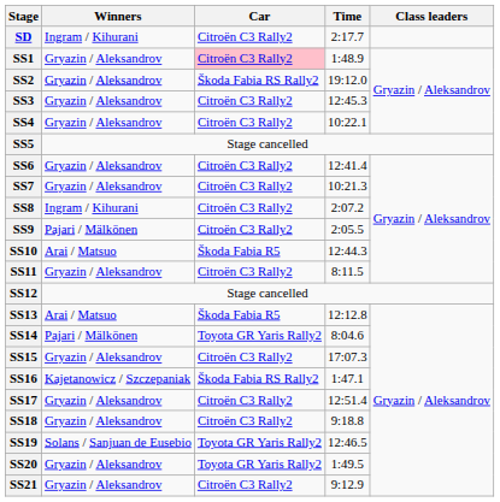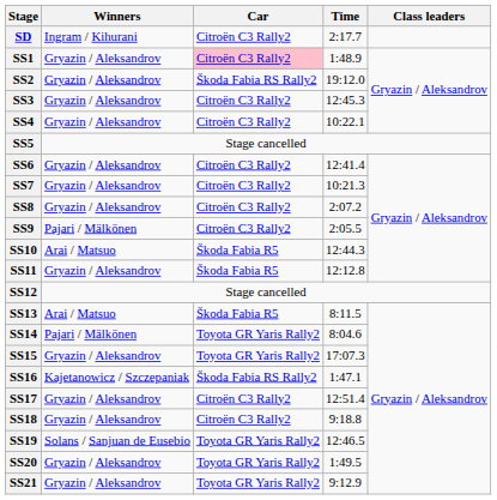 <table class="wikitable" style="font-size:85%">
 <tr>
 <th>Stage</th>
 <th>Winners</th>
 <th>Car</th>
 <th>Time</th>
 <th>Class leaders</th>
 </tr>
 <tr>
 <th><a href='#'>SD</a></th>
 <td><a href='#'>Ingram</a> / <a href='#'>Kihurani</a></td>
 <td><a href='#'>Citroën C3 Rally2</a></td>
 <td align="center">2:17.7</td>
 <td></td>
 </tr>
 <tr>
 <th>SS1</th>
 <td><a href='#'>Gryazin</a> / <a href='#'>Aleksandrov</a></td>
 <td style="background: pink;"><a href='#'>Citroën C3 Rally2</a></td>
 <td align="center">1:48.9</td>
 <td rowspan="4"><a href='#'>Gryazin</a> / <a href='#'>Aleksandrov</a></td>
 </tr>
 <tr>
 <th>SS2</th>
 <td><a href='#'>Gryazin</a> / <a href='#'>Aleksandrov</a></td>
 <td><a href='#'>Škoda Fabia RS Rally2</a></td>
 <td align="center">19:12.0</td>
 </tr>
 <tr>
 <th>SS3</th>
 <td><a href='#'>Gryazin</a> / <a href='#'>Aleksandrov</a></td>
 <td><a href='#'>Citroën C3 Rally2</a></td>
 <td align="center">12:45.3</td>
 </tr>
 <tr>
 <th>SS4</th>
 <td><a href='#'>Gryazin</a> / <a href='#'>Aleksandrov</a></td>
 <td><a href='#'>Citroën C3 Rally2</a></td>
 <td align="center">10:22.1</td>
 </tr>
 <tr>
 <th>SS5</th>
 <td align="center" colspan="4">Stage cancelled</td>
 </tr>
 <tr>
 <th>SS6</th>
 <td><a href='#'>Gryazin</a> / <a href='#'>Aleksandrov</a></td>
 <td><a href='#'>Citroën C3 Rally2</a></td>
 <td align="center">12:41.4</td>
 <td rowspan="6"><a href='#'>Gryazin</a> / <a href='#'>Aleksandrov</a></td>
 </tr>
 <tr>
 <th>SS7</th>
 <td><a href='#'>Gryazin</a> / <a href='#'>Aleksandrov</a></td>
 <td><a href='#'>Citroën C3 Rally2</a></td>
 <td align="center">10:21.3</td>
 </tr>
 <tr>
 <th>SS8</th>
-<td><a href='#'>Ingram</a> / <a href='#'>Kihurani</a></td>
+<td><a href='#'>Gryazin</a> / <a href='#'>Aleksandrov</a></td>
 <td><a href='#'>Citroën C3 Rally2</a></td>
 <td align="center">2:07.2</td>
 </tr>
 <tr>
 <th>SS9</th>
 <td><a href='#'>Pajari</a> / <a href='#'>Mälkönen</a></td>
 <td><a href='#'>Citroën C3 Rally2</a></td>
 <td align="center">2:05.5</td>
 </tr>
 <tr>
 <th>SS10</th>
 <td><a href='#'>Arai</a> / <a href='#'>Matsuo</a></td>
 <td><a href='#'>Škoda Fabia R5</a></td>
 <td align="center">12:44.3</td>
 </tr>
 <tr>
 <th>SS11</th>
 <td><a href='#'>Gryazin</a> / <a href='#'>Aleksandrov</a></td>
-<td><a href='#'>Citroën C3 Rally2</a></td>
-<td align="center">8:11.5</td>
+<td><a href='#'>Škoda Fabia R5</a></td>
+<td align="center">12:12.8</td>
 </tr>
 <tr>
 <th>SS12</th>
 <td align="center" colspan="4">Stage cancelled</td>
 </tr>
 <tr>
 <th>SS13</th>
 <td><a href='#'>Arai</a> / <a href='#'>Matsuo</a></td>
 <td><a href='#'>Škoda Fabia R5</a></td>
-<td align="center">12:12.8</td>
+<td align="center">8:11.5</td>
 <td rowspan="9"><a href='#'>Gryazin</a> / <a href='#'>Aleksandrov</a></td>
 </tr>
 <tr>
 <th>SS14</th>
 <td><a href='#'>Pajari</a> / <a href='#'>Mälkönen</a></td>
 <td><a href='#'>Toyota GR Yaris Rally2</a></td>
 <td align="center">8:04.6</td>
 </tr>
 <tr>
 <th>SS15</th>
 <td><a href='#'>Gryazin</a> / <a href='#'>Aleksandrov</a></td>
-<td><a href='#'>Citroën C3 Rally2</a></td>
+<td><a href='#'>Toyota GR Yaris Rally2</a></td>
 <td align="center">17:07.3</td>
 </tr>
 <tr>
 <th>SS16</th>
 <td><a href='#'>Kajetanowicz</a> / <a href='#'>Szczepaniak</a></td>
 <td><a href='#'>Škoda Fabia RS Rally2</a></td>
 <td align="center">1:47.1</td>
 </tr>
 <tr>
 <th>SS17</th>
 <td><a href='#'>Gryazin</a> / <a href='#'>Aleksandrov</a></td>
 <td><a href='#'>Citroën C3 Rally2</a></td>
 <td align="center">12:51.4</td>
 </tr>
 <tr>
 <th>SS18</th>
 <td><a href='#'>Gryazin</a> / <a href='#'>Aleksandrov</a></td>
 <td><a href='#'>Citroën C3 Rally2</a></td>
 <td align="center">9:18.8</td>
 </tr>
 <tr>
 <th>SS19</th>
 <td><a href='#'>Solans</a> / <a href='#'>Sanjuan de Eusebio</a></td>
 <td><a href='#'>Toyota GR Yaris Rally2</a></td>
 <td align="center">12:46.5</td>
 </tr>
 <tr>
 <th>SS20</th>
 <td><a href='#'>Gryazin</a> / <a href='#'>Aleksandrov</a></td>
 <td><a href='#'>Toyota GR Yaris Rally2</a></td>
 <td align="center">1:49.5</td>
 </tr>
 <tr>
 <th>SS21</th>
 <td><a href='#'>Gryazin</a> / <a href='#'>Aleksandrov</a></td>
-<td><a href='#'>Citroën C3 Rally2</a></td>
+<td><a href='#'>Toyota GR Yaris Rally2</a></td>
 <td align="center">9:12.9</td>
 </tr>
 </table>
